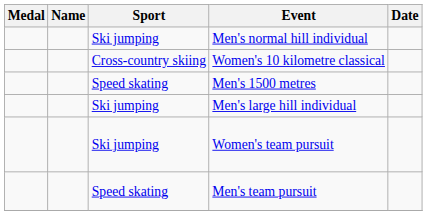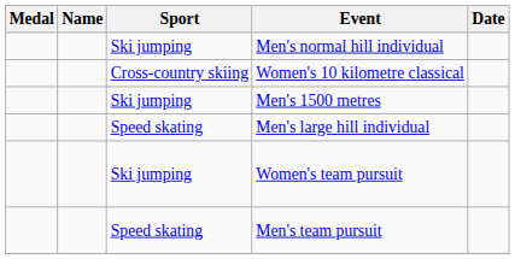 <table class="wikitable sortable" style="font-size: 95%;">
 <tr>
 <th>Medal</th>
 <th>Name</th>
 <th>Sport</th>
 <th>Event</th>
 <th>Date</th>
 </tr>
 <tr>
 <td></td>
 <td></td>
 <td><a href='#'>Ski jumping</a></td>
 <td><a href='#'>Men's normal hill individual</a></td>
 <td></td>
 </tr>
 <tr>
 <td></td>
 <td></td>
 <td><a href='#'>Cross-country skiing</a></td>
 <td><a href='#'>Women's 10 kilometre classical</a></td>
 <td></td>
 </tr>
 <tr>
 <td></td>
 <td></td>
-<td><a href='#'>Speed skating</a></td>
+<td><a href='#'>Ski jumping</a></td>
 <td><a href='#'>Men's 1500 metres</a></td>
 <td></td>
 </tr>
 <tr>
 <td></td>
 <td></td>
-<td><a href='#'>Ski jumping</a></td>
+<td><a href='#'>Speed skating</a></td>
 <td><a href='#'>Men's large hill individual</a></td>
 <td></td>
 </tr>
 <tr>
 <td></td>
 <td><br><br><br></td>
 <td><a href='#'>Ski jumping</a></td>
 <td><a href='#'>Women's team pursuit</a></td>
 <td></td>
 </tr>
 <tr>
 <td></td>
 <td><br><br></td>
 <td><a href='#'>Speed skating</a></td>
 <td><a href='#'>Men's team pursuit</a></td>
 <td></td>
 </tr>
 <tr>
 </tr>
 </table>
